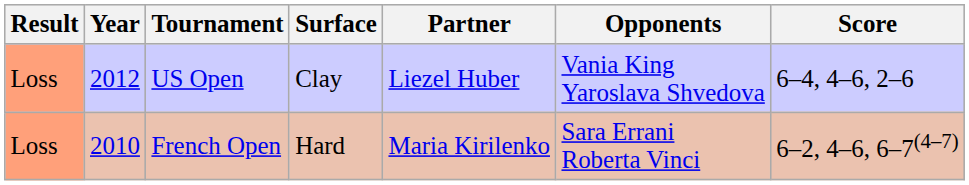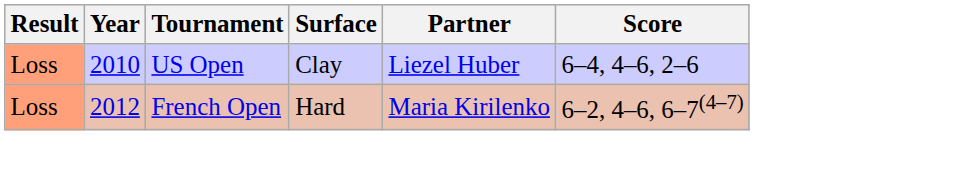 <table class="sortable wikitable">
 <tr>
 <th>Result</th>
 <th>Year</th>
 <th>Tournament</th>
 <th>Surface</th>
 <th>Partner</th>
-<th>Opponents</th>
 <th class="unsortable">Score</th>
 </tr>
 <tr style="background:#ccf">
 <td style="background:#ffa07a">Loss</td>
-<td><a href='#'>2012</a></td>
+<td><a href='#'>2010</a></td>
 <td><a href='#'>US Open</a></td>
 <td>Clay</td>
 <td> <a href='#'>Liezel Huber</a></td>
-<td> <a href='#'>Vania King</a><br> <a href='#'>Yaroslava Shvedova</a></td>
 <td>6–4, 4–6, 2–6</td>
 </tr>
 <tr style="background:#ebc2af">
 <td style="background:#ffa07a">Loss</td>
-<td><a href='#'>2010</a></td>
+<td><a href='#'>2012</a></td>
 <td><a href='#'>French Open</a></td>
 <td>Hard</td>
 <td> <a href='#'>Maria Kirilenko</a></td>
-<td> <a href='#'>Sara Errani</a><br> <a href='#'>Roberta Vinci</a></td>
 <td>6–2, 4–6, 6–7<sup>(4–7)</sup></td>
 </tr>
 </table>
